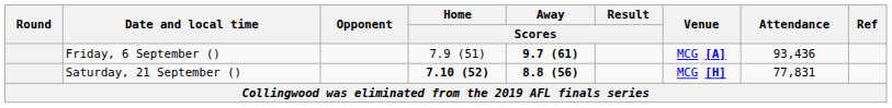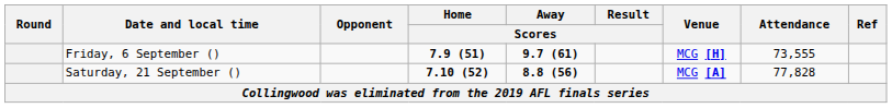 <table class="wikitable plainrowheaders" style="font-size:90%; width:100%; text-align:center;">
 <tr>
 <th scope="col" rowspan="2">Round</th>
 <th scope="col" rowspan="2">Date and local time</th>
 <th scope="col" rowspan="2">Opponent</th>
 <th scope="col">Home</th>
 <th scope="col">Away</th>
 <th scope="col">Result</th>
 <th scope="col" rowspan="2">Venue</th>
 <th scope="col" rowspan="2">Attendance</th>
 <th scope="col" rowspan="2">Ref</th>
 </tr>
 <tr>
 <th scope="col" colspan="3">Scores</th>
 </tr>
 <tr>
 <th scope="row"></th>
 <td align=left>Friday, 6 September ()</td>
 <td align=left></td>
-<td>7.9 (51)</td>
+<td><strong>7.9 (51)</strong></td>
 <td><strong>9.7 (61)</strong></td>
 <td></td>
-<td><a href='#'>MCG</a> <a href='#'><strong>[A]</strong></a></td>
-<td>93,436</td>
+<td><a href='#'>MCG</a> <a href='#'><strong>[H]</strong></a></td>
+<td>73,555</td>
 <td></td>
 </tr>
 <tr>
 <th scope="row"></th>
 <td align=left>Saturday, 21 September ()</td>
 <td align=left></td>
 <td><strong>7.10 (52)</strong></td>
 <td><strong>8.8 (56)</strong></td>
 <td></td>
-<td><a href='#'>MCG</a> <a href='#'><strong>[H]</strong></a></td>
-<td>77,831</td>
+<td><a href='#'>MCG</a> <a href='#'><strong>[A]</strong></a></td>
+<td>77,828</td>
 <td></td>
 </tr>
 <tr>
 <th colspan=9><span><em>Collingwood was eliminated from the 2019 AFL finals series</em></span></th>
 </tr>
 </table>
